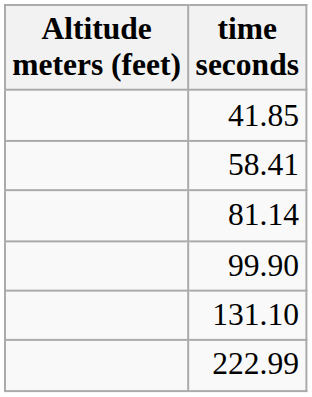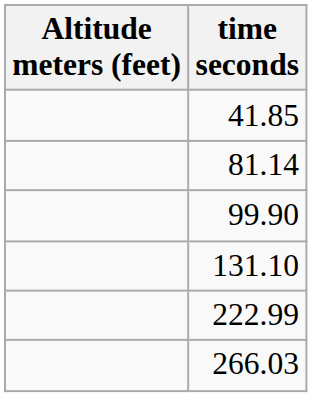 <table class="wikitable floatright" style="text-align:right;">
 <tr>
 <th>Altitude<br> meters (feet)</th>
 <th>time<br> seconds</th>
 </tr>
 <tr>
 <td></td>
 <td>41.85</td>
-</tr>
-<tr>
-<td></td>
-<td>58.41</td>
 </tr>
 <tr>
 <td></td>
 <td>81.14</td>
 </tr>
 <tr>
 <td></td>
 <td>99.90</td>
 </tr>
 <tr>
 <td></td>
 <td>131.10</td>
 </tr>
 <tr>
 <td></td>
 <td>222.99</td>
 </tr>
+<tr>
+<td></td>
+<td>266.03</td>
+</tr>
 </table>
